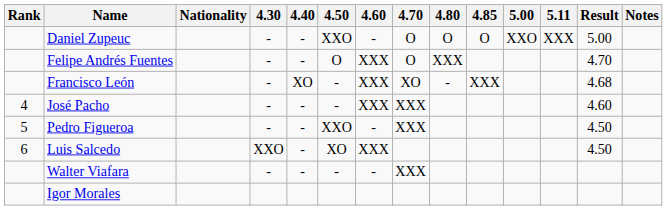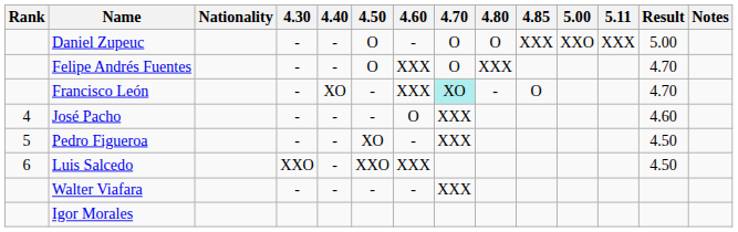 <table class="wikitable sortable" style="text-align:center">
 <tr>
 <th>Rank</th>
 <th>Name</th>
 <th>Nationality</th>
 <th>4.30</th>
 <th>4.40</th>
 <th>4.50</th>
 <th>4.60</th>
 <th>4.70</th>
 <th>4.80</th>
 <th>4.85</th>
 <th>5.00</th>
 <th>5.11</th>
 <th>Result</th>
 <th>Notes</th>
 </tr>
 <tr>
 <td></td>
 <td align=left><a href='#'>Daniel Zupeuc</a></td>
 <td align=left></td>
 <td>-</td>
 <td>-</td>
-<td>XXO</td>
+<td>O</td>
 <td>-</td>
 <td>O</td>
 <td>O</td>
-<td>O</td>
+<td>XXX</td>
 <td>XXO</td>
 <td>XXX</td>
 <td>5.00</td>
 <td></td>
 </tr>
 <tr>
 <td></td>
 <td align=left><a href='#'>Felipe Andrés Fuentes</a></td>
 <td align=left></td>
 <td>-</td>
 <td>-</td>
 <td>O</td>
 <td>XXX</td>
 <td>O</td>
 <td>XXX</td>
 <td></td>
 <td></td>
 <td></td>
 <td>4.70</td>
 <td></td>
 </tr>
 <tr>
 <td></td>
 <td align=left><a href='#'>Francisco León</a></td>
 <td align=left></td>
 <td>-</td>
 <td>XO</td>
 <td>-</td>
 <td>XXX</td>
-<td>XO</td>
+<td style="background: paleturquoise;">XO</td>
 <td>-</td>
-<td>XXX</td>
+<td>O</td>
 <td></td>
 <td></td>
-<td>4.68</td>
+<td>4.70</td>
 <td></td>
 </tr>
 <tr>
 <td>4</td>
 <td align=left><a href='#'>José Pacho</a></td>
 <td align=left></td>
 <td>-</td>
 <td>-</td>
 <td>-</td>
-<td>XXX</td>
+<td>O</td>
 <td>XXX</td>
 <td></td>
 <td></td>
 <td></td>
 <td></td>
 <td>4.60</td>
 <td></td>
 </tr>
 <tr>
 <td>5</td>
 <td align=left><a href='#'>Pedro Figueroa</a></td>
 <td align=left></td>
 <td>-</td>
 <td>-</td>
-<td>XXO</td>
+<td>XO</td>
 <td>-</td>
 <td>XXX</td>
 <td></td>
 <td></td>
 <td></td>
 <td></td>
 <td>4.50</td>
 <td></td>
 </tr>
 <tr>
 <td>6</td>
 <td align=left><a href='#'>Luis Salcedo</a></td>
 <td align=left></td>
 <td>XXO</td>
 <td>-</td>
-<td>XO</td>
+<td>XXO</td>
 <td>XXX</td>
 <td></td>
 <td></td>
 <td></td>
 <td></td>
 <td></td>
 <td>4.50</td>
 <td></td>
 </tr>
 <tr>
 <td></td>
 <td align=left><a href='#'>Walter Viafara</a></td>
 <td align=left></td>
 <td>-</td>
 <td>-</td>
 <td>-</td>
 <td>-</td>
 <td>XXX</td>
 <td></td>
 <td></td>
 <td></td>
 <td></td>
 <td></td>
 <td></td>
 </tr>
 <tr>
 <td></td>
 <td align=left><a href='#'>Igor Morales</a></td>
 <td align=left></td>
 <td></td>
 <td></td>
 <td></td>
 <td></td>
 <td></td>
 <td></td>
 <td></td>
 <td></td>
 <td></td>
 <td></td>
 <td></td>
 </tr>
 </table>
